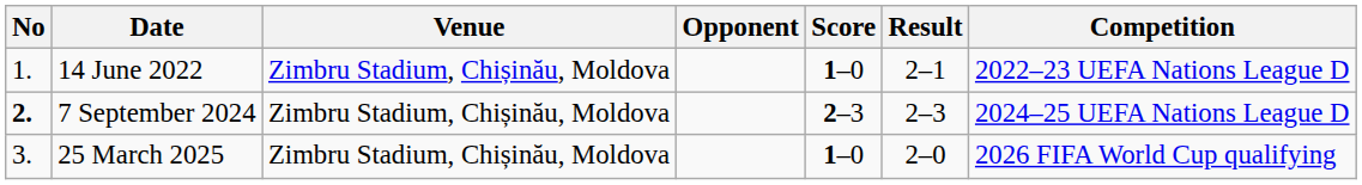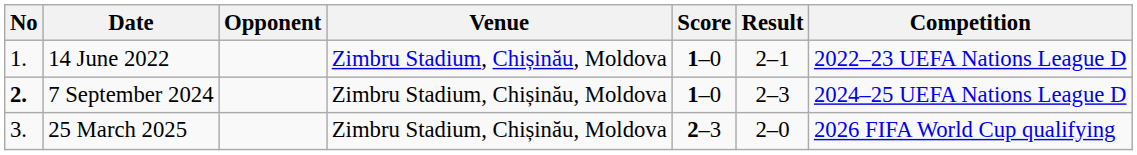 <table class="wikitable" style="font-size:100%;">
 <tr>
 <th>No</th>
 <th>Date</th>
+<th>Opponent</th>
 <th>Venue</th>
-<th>Opponent</th>
 <th>Score</th>
 <th>Result</th>
 <th>Competition</th>
 </tr>
 <tr>
 <td>1.</td>
 <td>14 June 2022</td>
+<td></td>
 <td><a href='#'>Zimbru Stadium</a>, <a href='#'>Chișinău</a>, Moldova</td>
-<td></td>
 <td align=center><strong>1</strong>–0</td>
 <td align=center>2–1</td>
 <td><a href='#'>2022–23 UEFA Nations League D</a></td>
 </tr>
 <tr>
 <td><strong>2.</strong></td>
 <td>7 September 2024</td>
+<td></td>
 <td>Zimbru Stadium, Chișinău, Moldova</td>
-<td></td>
-<td align=center><strong>2</strong>–3</td>
+<td align=center><strong>1</strong>–0</td>
 <td align=center>2–3</td>
 <td><a href='#'>2024–25 UEFA Nations League D</a></td>
 </tr>
 <tr>
 <td>3.</td>
 <td>25 March 2025</td>
+<td></td>
 <td>Zimbru Stadium, Chișinău, Moldova</td>
-<td></td>
-<td align=center><strong>1</strong>–0</td>
+<td align=center><strong>2</strong>–3</td>
 <td align=center>2–0</td>
 <td><a href='#'>2026 FIFA World Cup qualifying</a></td>
 </tr>
 </table>
